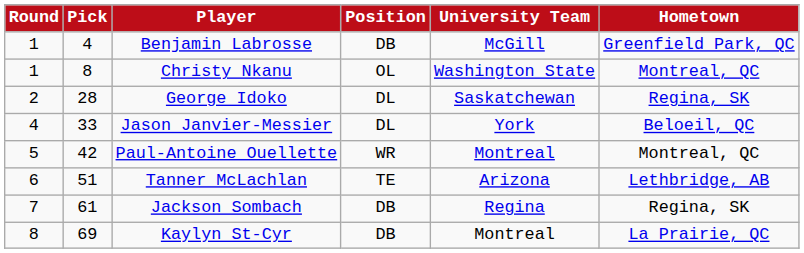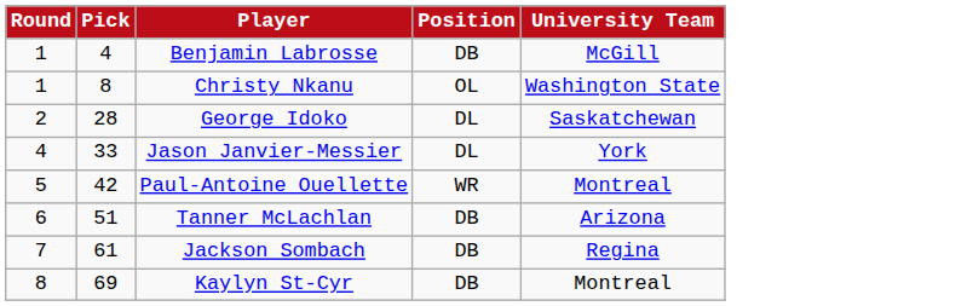 <table class="wikitable" style="font-size: 95%;">
 <tr>
 <th style="background:#BD0D18;color:#FFFFFF;">Round</th>
 <th style="background:#BD0D18;color:#FFFFFF;">Pick</th>
 <th style="background:#BD0D18;color:#FFFFFF;">Player</th>
 <th style="background:#BD0D18;color:#FFFFFF;">Position</th>
 <th style="background:#BD0D18;color:#FFFFFF;">University Team</th>
-<th style="background:#BD0D18;color:#FFFFFF;">Hometown</th>
 </tr>
 <tr align="center">
 <td align=center>1</td>
 <td>4</td>
 <td><a href='#'>Benjamin Labrosse</a></td>
 <td>DB</td>
 <td><a href='#'>McGill</a></td>
-<td><a href='#'>Greenfield Park, QC</a></td>
 </tr>
 <tr align="center">
 <td align=center>1</td>
 <td>8</td>
 <td><a href='#'>Christy Nkanu</a></td>
 <td>OL</td>
 <td><a href='#'>Washington State</a></td>
-<td><a href='#'>Montreal, QC</a></td>
 </tr>
 <tr align="center">
 <td align=center>2</td>
 <td>28</td>
 <td><a href='#'>George Idoko</a></td>
 <td>DL</td>
 <td><a href='#'>Saskatchewan</a></td>
-<td><a href='#'>Regina, SK</a></td>
 </tr>
 <tr align="center">
 <td align=center>4</td>
 <td>33</td>
 <td><a href='#'>Jason Janvier-Messier</a></td>
 <td>DL</td>
 <td><a href='#'>York</a></td>
-<td><a href='#'>Beloeil, QC</a></td>
 </tr>
 <tr align="center">
 <td align=center>5</td>
 <td>42</td>
 <td><a href='#'>Paul-Antoine Ouellette</a></td>
 <td>WR</td>
 <td><a href='#'>Montreal</a></td>
-<td>Montreal, QC</td>
 </tr>
 <tr align="center">
 <td align=center>6</td>
 <td>51</td>
 <td><a href='#'>Tanner McLachlan</a></td>
-<td>TE</td>
+<td>DB</td>
 <td><a href='#'>Arizona</a></td>
-<td><a href='#'>Lethbridge, AB</a></td>
 </tr>
 <tr align="center">
 <td align=center>7</td>
 <td>61</td>
 <td><a href='#'>Jackson Sombach</a></td>
 <td>DB</td>
 <td><a href='#'>Regina</a></td>
-<td>Regina, SK</td>
 </tr>
 <tr align="center">
 <td align=center>8</td>
 <td>69</td>
 <td><a href='#'>Kaylyn St-Cyr</a></td>
 <td>DB</td>
 <td>Montreal</td>
-<td><a href='#'>La Prairie, QC</a></td>
 </tr>
 </table>
